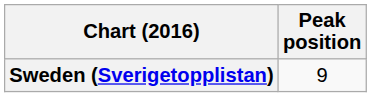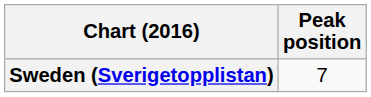 <table class="wikitable sortable plainrowheaders" style="text-align:center">
 <tr>
 <th>Chart (2016)</th>
 <th>Peak<br>position</th>
 </tr>
 <tr>
 <th scope="row">Sweden (<a href='#'>Sverigetopplistan</a>)</th>
-<td>9</td>
+<td>7</td>
 </tr>
 </table>
